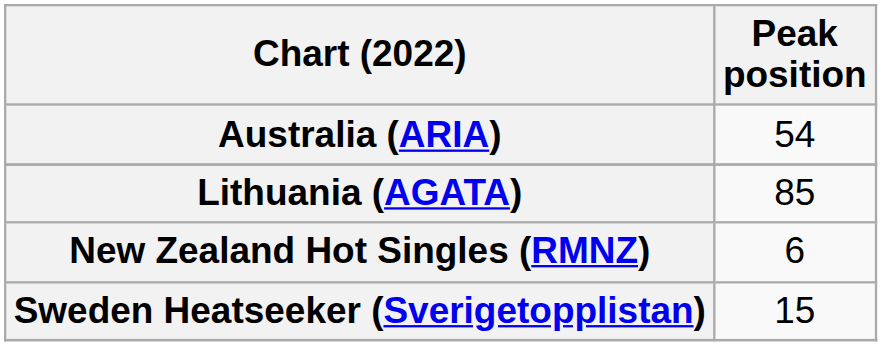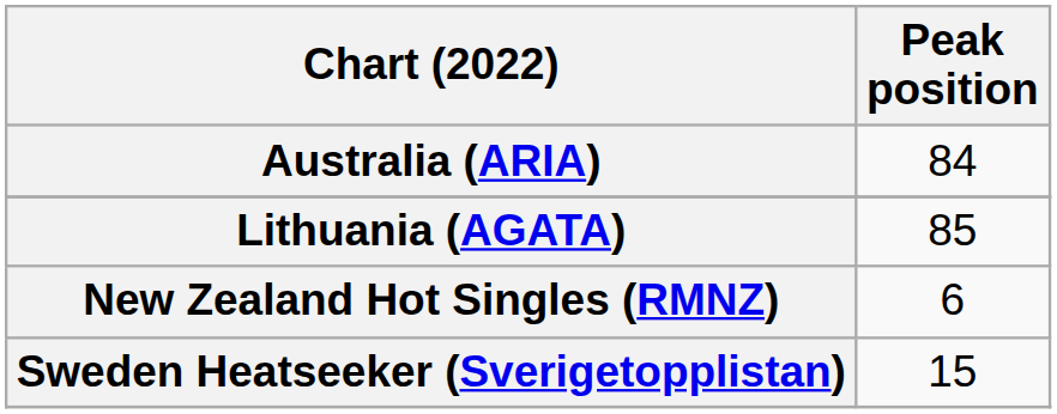 <table class="wikitable sortable plainrowheaders" style="text-align:center">
 <tr>
 <th scope="col">Chart (2022)</th>
 <th scope="col">Peak<br>position</th>
 </tr>
 <tr>
 <th scope="row">Australia (<a href='#'>ARIA</a>)</th>
-<td>54</td>
+<td>84</td>
 </tr>
 <tr>
 </tr>
 <tr>
 </tr>
 <tr>
 </tr>
 <tr>
 <th scope="row">Lithuania (<a href='#'>AGATA</a>)</th>
 <td>85</td>
 </tr>
 <tr>
 <th scope="row">New Zealand Hot Singles (<a href='#'>RMNZ</a>)</th>
 <td>6</td>
 </tr>
 <tr>
 <th scope="row">Sweden Heatseeker (<a href='#'>Sverigetopplistan</a>)</th>
 <td>15</td>
 </tr>
 <tr>
 </tr>
 <tr>
 </tr>
 </table>
